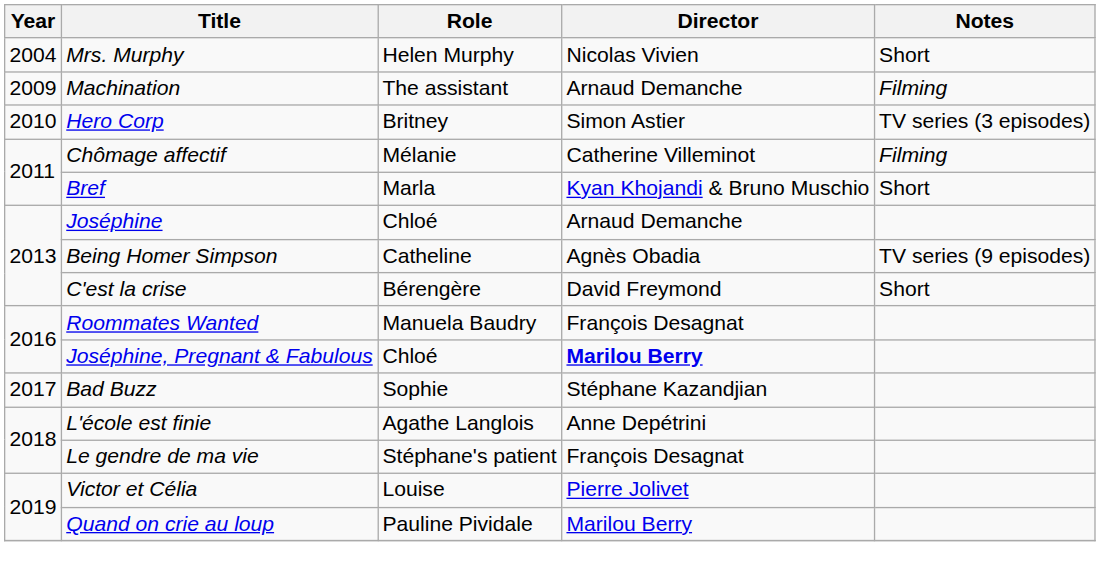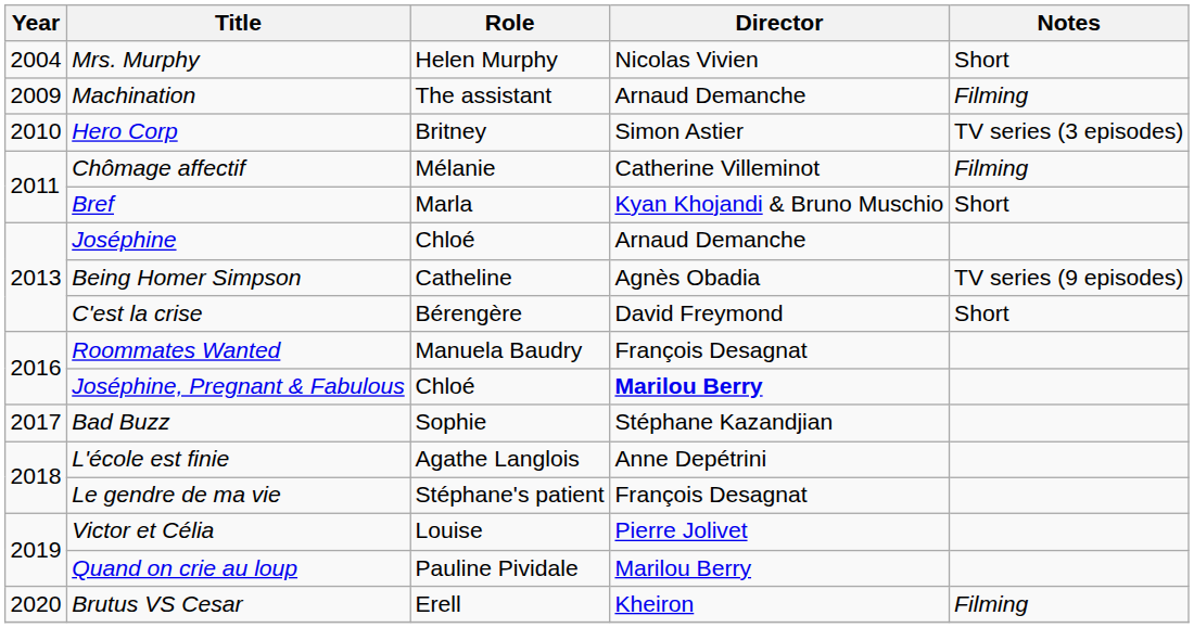 <table class="wikitable sortable">
 <tr>
 <th>Year</th>
 <th>Title</th>
 <th>Role</th>
 <th>Director</th>
 <th class="unsortable">Notes</th>
 </tr>
 <tr>
 <td>2004</td>
 <td><em>Mrs. Murphy</em></td>
 <td>Helen Murphy</td>
 <td>Nicolas Vivien</td>
 <td>Short</td>
 </tr>
 <tr>
 <td>2009</td>
 <td><em>Machination</em></td>
 <td>The assistant</td>
 <td>Arnaud Demanche</td>
 <td><em>Filming</em></td>
 </tr>
 <tr>
 <td>2010</td>
 <td><em><a href='#'>Hero Corp</a></em></td>
 <td>Britney</td>
 <td>Simon Astier</td>
 <td>TV series (3 episodes)</td>
 </tr>
 <tr>
 <td rowspan=2>2011</td>
 <td><em>Chômage affectif</em></td>
 <td>Mélanie</td>
 <td>Catherine Villeminot</td>
 <td><em>Filming</em></td>
 </tr>
 <tr>
 <td><em><a href='#'>Bref</a></em></td>
 <td>Marla</td>
 <td><a href='#'>Kyan Khojandi</a> & Bruno Muschio</td>
 <td>Short</td>
 </tr>
 <tr>
 <td rowspan=3>2013</td>
 <td><em><a href='#'>Joséphine</a></em></td>
 <td>Chloé</td>
 <td>Arnaud Demanche</td>
 <td></td>
 </tr>
 <tr>
 <td><em>Being Homer Simpson</em></td>
 <td>Catheline</td>
 <td>Agnès Obadia</td>
 <td>TV series (9 episodes)</td>
 </tr>
 <tr>
 <td><em>C'est la crise</em></td>
 <td>Bérengère</td>
 <td>David Freymond</td>
 <td>Short</td>
 </tr>
 <tr>
 <td rowspan=2>2016</td>
 <td><em><a href='#'>Roommates Wanted</a></em></td>
 <td>Manuela Baudry</td>
 <td>François Desagnat</td>
 <td></td>
 </tr>
 <tr>
 <td><em><a href='#'>Joséphine, Pregnant & Fabulous</a></em></td>
 <td>Chloé</td>
 <td><strong><a href='#'>Marilou Berry</a></strong></td>
 <td></td>
 </tr>
 <tr>
 <td>2017</td>
 <td><em>Bad Buzz</em></td>
 <td>Sophie</td>
 <td>Stéphane Kazandjian</td>
 <td></td>
 </tr>
 <tr>
 <td rowspan=2>2018</td>
 <td><em>L'école est finie</em></td>
 <td>Agathe Langlois</td>
 <td>Anne Depétrini</td>
 <td></td>
 </tr>
 <tr>
 <td><em>Le gendre de ma vie</em></td>
 <td>Stéphane's patient</td>
 <td>François Desagnat</td>
 <td></td>
 </tr>
 <tr>
 <td rowspan=2>2019</td>
 <td><em>Victor et Célia</em></td>
 <td>Louise</td>
 <td><a href='#'>Pierre Jolivet</a></td>
 <td></td>
 </tr>
 <tr>
 <td><em><a href='#'>Quand on crie au loup</a></em></td>
 <td>Pauline Pividale</td>
 <td><a href='#'>Marilou Berry</a></td>
 <td></td>
 </tr>
 <tr>
+<td>2020</td>
+<td><em>Brutus VS Cesar</em></td>
+<td>Erell</td>
+<td><a href='#'>Kheiron</a></td>
+<td><em>Filming</em></td>
+</tr>
+<tr>
 </tr>
 </table>
